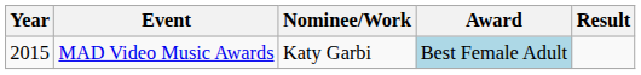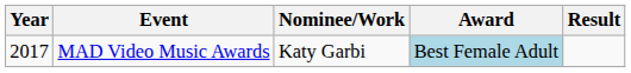 <table class="wikitable">
 <tr>
 <th>Year</th>
 <th>Event</th>
 <th>Nominee/Work</th>
 <th>Award</th>
 <th>Result</th>
 </tr>
 <tr>
-<td>2015</td>
+<td>2017</td>
 <td><a href='#'>MAD Video Music Awards</a></td>
 <td>Katy Garbi</td>
 <td style="background: lightblue;">Best Female Adult</td>
 <td></td>
 </tr>
 <tr>
 </tr>
 </table>
